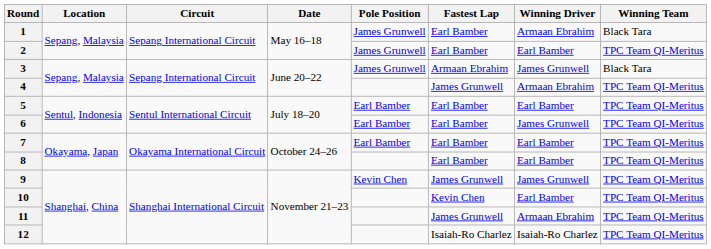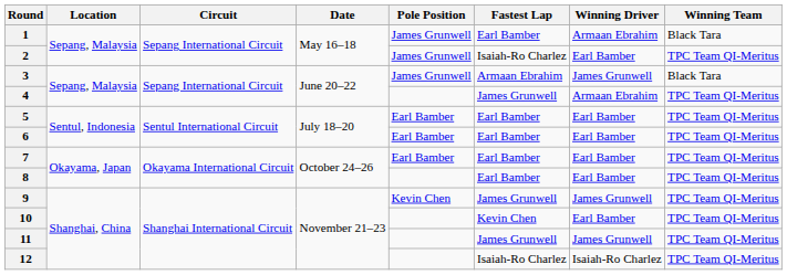 <table class="wikitable" style="font-size:85%;">
 <tr>
 <th>Round</th>
 <th>Location</th>
 <th>Circuit</th>
 <th>Date</th>
 <th>Pole Position</th>
 <th>Fastest Lap</th>
 <th>Winning Driver</th>
 <th>Winning Team</th>
 </tr>
 <tr>
 <th>1</th>
 <td rowspan=2 nowrap> <a href='#'>Sepang</a>, <a href='#'>Malaysia</a></td>
 <td rowspan=2><a href='#'>Sepang International Circuit</a></td>
 <td rowspan=2>May 16–18</td>
 <td> <a href='#'>James Grunwell</a></td>
 <td> <a href='#'>Earl Bamber</a></td>
 <td> <a href='#'>Armaan Ebrahim</a></td>
 <td> Black Tara</td>
 </tr>
 <tr>
 <th>2</th>
 <td> <a href='#'>James Grunwell</a></td>
-<td> <a href='#'>Earl Bamber</a></td>
+<td nowrap> Isaiah-Ro Charlez</td>
 <td> <a href='#'>Earl Bamber</a></td>
 <td> <a href='#'>TPC Team QI-Meritus</a></td>
 </tr>
 <tr>
 <th>3</th>
 <td rowspan=2> <a href='#'>Sepang</a>, <a href='#'>Malaysia</a></td>
 <td rowspan=2><a href='#'>Sepang International Circuit</a></td>
 <td rowspan=2>June 20–22</td>
 <td nowrap> <a href='#'>James Grunwell</a></td>
 <td nowrap> <a href='#'>Armaan Ebrahim</a></td>
 <td nowrap> <a href='#'>James Grunwell</a></td>
 <td> Black Tara</td>
 </tr>
 <tr>
 <th>4</th>
 <td></td>
 <td> <a href='#'>James Grunwell</a></td>
 <td> <a href='#'>Armaan Ebrahim</a></td>
 <td> <a href='#'>TPC Team QI-Meritus</a></td>
 </tr>
 <tr>
 <th>5</th>
 <td rowspan=2> <a href='#'>Sentul</a>, <a href='#'>Indonesia</a></td>
 <td rowspan=2><a href='#'>Sentul International Circuit</a></td>
 <td rowspan=2>July 18–20</td>
 <td> <a href='#'>Earl Bamber</a></td>
 <td> <a href='#'>Earl Bamber</a></td>
 <td> <a href='#'>Earl Bamber</a></td>
 <td> <a href='#'>TPC Team QI-Meritus</a></td>
 </tr>
 <tr>
 <th>6</th>
 <td> <a href='#'>Earl Bamber</a></td>
 <td> <a href='#'>Earl Bamber</a></td>
-<td> <a href='#'>James Grunwell</a></td>
+<td> <a href='#'>Earl Bamber</a></td>
 <td> <a href='#'>TPC Team QI-Meritus</a></td>
 </tr>
 <tr>
 <th>7</th>
 <td rowspan=2 nowrap> <a href='#'>Okayama</a>, <a href='#'>Japan</a></td>
 <td rowspan=2 nowrap><a href='#'>Okayama International Circuit</a></td>
 <td rowspan=2>October 24–26</td>
 <td> <a href='#'>Earl Bamber</a></td>
 <td> <a href='#'>Earl Bamber</a></td>
 <td> <a href='#'>Earl Bamber</a></td>
 <td> <a href='#'>TPC Team QI-Meritus</a></td>
 </tr>
 <tr>
 <th>8</th>
 <td></td>
 <td> <a href='#'>Earl Bamber</a></td>
 <td> <a href='#'>Earl Bamber</a></td>
 <td> <a href='#'>TPC Team QI-Meritus</a></td>
 </tr>
 <tr>
 <th>9</th>
 <td rowspan=4> <a href='#'>Shanghai</a>, <a href='#'>China</a></td>
 <td rowspan=4><a href='#'>Shanghai International Circuit</a></td>
 <td rowspan=4 nowrap>November 21–23</td>
 <td> <a href='#'>Kevin Chen</a></td>
 <td> <a href='#'>James Grunwell</a></td>
 <td> <a href='#'>James Grunwell</a></td>
 <td nowrap> <a href='#'>TPC Team QI-Meritus</a></td>
 </tr>
 <tr>
 <th>10</th>
 <td></td>
 <td> <a href='#'>Kevin Chen</a></td>
 <td> <a href='#'>Earl Bamber</a></td>
 <td> <a href='#'>TPC Team QI-Meritus</a></td>
 </tr>
 <tr>
 <th>11</th>
 <td></td>
 <td> <a href='#'>James Grunwell</a></td>
-<td> <a href='#'>Armaan Ebrahim</a></td>
+<td> <a href='#'>James Grunwell</a></td>
 <td> <a href='#'>TPC Team QI-Meritus</a></td>
 </tr>
 <tr>
 <th>12</th>
 <td></td>
 <td nowrap> Isaiah-Ro Charlez</td>
 <td nowrap> Isaiah-Ro Charlez</td>
 <td> <a href='#'>TPC Team QI-Meritus</a></td>
 </tr>
 </table>
